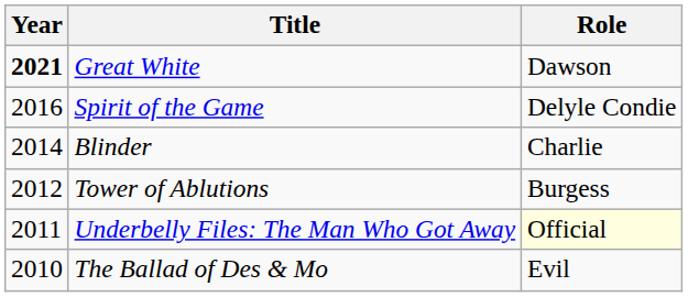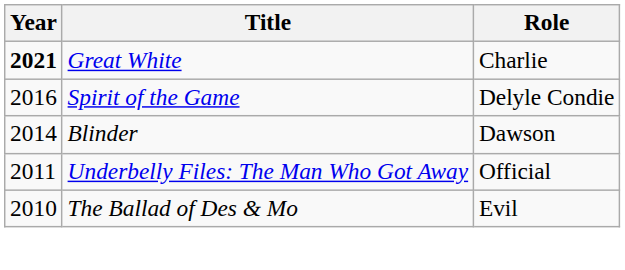 <table class="wikitable">
 <tr>
 <th>Year</th>
 <th>Title</th>
 <th>Role</th>
 </tr>
 <tr>
 <td><strong>2021</strong></td>
 <td><em><a href='#'>Great White</a></em></td>
-<td>Dawson</td>
+<td>Charlie</td>
 </tr>
 <tr>
 <td>2016</td>
 <td><em><a href='#'>Spirit of the Game</a></em></td>
 <td>Delyle Condie</td>
 </tr>
 <tr>
 <td>2014</td>
 <td><em>Blinder</em></td>
-<td>Charlie</td>
-</tr>
-<tr>
-<td>2012</td>
-<td><em>Tower of Ablutions</em></td>
-<td>Burgess</td>
+<td>Dawson</td>
 </tr>
 <tr>
 <td>2011</td>
 <td><em><a href='#'>Underbelly Files: The Man Who Got Away</a></em></td>
-<td style="background: lightyellow;">Official</td>
+<td>Official</td>
 </tr>
 <tr>
 <td>2010</td>
 <td><em>The Ballad of Des & Mo</em></td>
 <td>Evil</td>
 </tr>
 </table>
